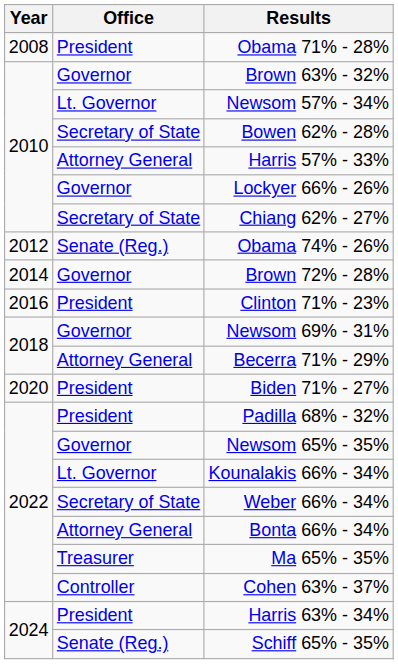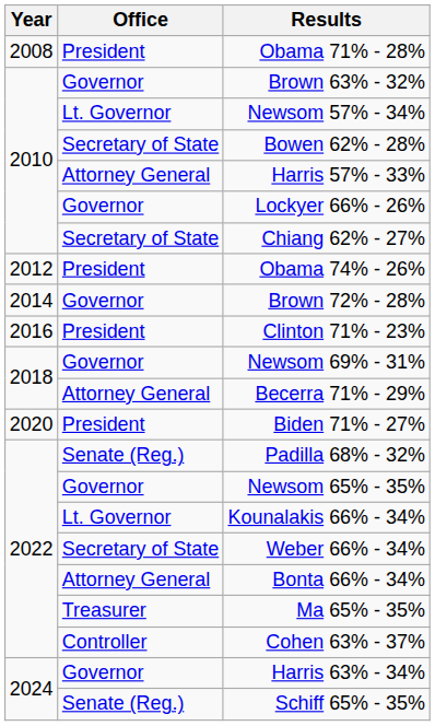 <table class=wikitable>
 <tr>
 <th>Year</th>
 <th>Office</th>
 <th>Results</th>
 </tr>
 <tr>
 <td>2008</td>
 <td><a href='#'>President</a></td>
 <td align="right" ><a href='#'>Obama</a> 71% - 28%</td>
 </tr>
 <tr>
 <td rowspan=6>2010</td>
 <td><a href='#'>Governor</a></td>
 <td align="right" ><a href='#'>Brown</a> 63% - 32%</td>
 </tr>
 <tr>
 <td><a href='#'>Lt. Governor</a></td>
 <td align="right" ><a href='#'>Newsom</a> 57% - 34%</td>
 </tr>
 <tr>
 <td><a href='#'>Secretary of State</a></td>
 <td align="right" ><a href='#'>Bowen</a> 62% - 28%</td>
 </tr>
 <tr>
 <td><a href='#'>Attorney General</a></td>
 <td align="right" ><a href='#'>Harris</a> 57% - 33%</td>
 </tr>
 <tr>
 <td><a href='#'>Governor</a></td>
 <td align="right" ><a href='#'>Lockyer</a> 66% - 26%</td>
 </tr>
 <tr>
 <td><a href='#'>Secretary of State</a></td>
 <td align="right" ><a href='#'>Chiang</a> 62% - 27%</td>
 </tr>
 <tr>
 <td>2012</td>
-<td><a href='#'>Senate (Reg.)</a></td>
+<td><a href='#'>President</a></td>
 <td align="right" ><a href='#'>Obama</a> 74% - 26%</td>
 </tr>
 <tr>
 <td>2014</td>
 <td><a href='#'>Governor</a></td>
 <td align="right" ><a href='#'>Brown</a> 72% - 28%</td>
 </tr>
 <tr>
 <td>2016</td>
 <td><a href='#'>President</a></td>
 <td align="right" ><a href='#'>Clinton</a> 71% - 23%</td>
 </tr>
 <tr>
 <td rowspan=2>2018</td>
 <td><a href='#'>Governor</a></td>
 <td align="right" ><a href='#'>Newsom</a> 69% - 31%</td>
 </tr>
 <tr>
 <td><a href='#'>Attorney General</a></td>
 <td align="right" ><a href='#'>Becerra</a> 71% - 29%</td>
 </tr>
 <tr>
 <td>2020</td>
 <td><a href='#'>President</a></td>
 <td align="right" ><a href='#'>Biden</a> 71% - 27%</td>
 </tr>
 <tr>
 <td rowspan=7>2022</td>
-<td><a href='#'>President</a></td>
+<td><a href='#'>Senate (Reg.)</a></td>
 <td align="right" ><a href='#'>Padilla</a> 68% - 32%</td>
 </tr>
 <tr>
 <td><a href='#'>Governor</a></td>
 <td align="right" ><a href='#'>Newsom</a> 65% - 35%</td>
 </tr>
 <tr>
 <td><a href='#'>Lt. Governor</a></td>
 <td align="right" ><a href='#'>Kounalakis</a> 66% - 34%</td>
 </tr>
 <tr>
 <td><a href='#'>Secretary of State</a></td>
 <td align="right" ><a href='#'>Weber</a> 66% - 34%</td>
 </tr>
 <tr>
 <td><a href='#'>Attorney General</a></td>
 <td align="right" ><a href='#'>Bonta</a> 66% - 34%</td>
 </tr>
 <tr>
 <td><a href='#'>Treasurer</a></td>
 <td align="right" ><a href='#'>Ma</a> 65% - 35%</td>
 </tr>
 <tr>
 <td><a href='#'>Controller</a></td>
 <td align="right" ><a href='#'>Cohen</a> 63% - 37%</td>
 </tr>
 <tr>
 <td rowspan=2>2024</td>
-<td><a href='#'>President</a></td>
+<td><a href='#'>Governor</a></td>
 <td align="right" ><a href='#'>Harris</a> 63% - 34%</td>
 </tr>
 <tr>
 <td><a href='#'>Senate (Reg.)</a></td>
 <td align="right" ><a href='#'>Schiff</a> 65% - 35%</td>
 </tr>
 </table>
